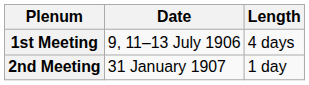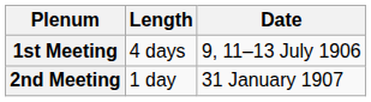 <table class="wikitable sortable plainrowheaders">
 <tr>
 <th scope="col">Plenum</th>
+<th scope="col">Length</th>
 <th scope="col">Date</th>
-<th scope="col">Length</th>
 </tr>
 <tr>
 <th scope="row">1st Meeting</th>
+<td>4 days</td>
 <td data-sort-value="1">9, 11–13 July 1906</td>
-<td>4 days</td>
 </tr>
 <tr>
 <th scope="row">2nd Meeting</th>
+<td>1 day</td>
 <td data-sort-value="2">31 January 1907</td>
-<td>1 day</td>
 </tr>
 </table>
